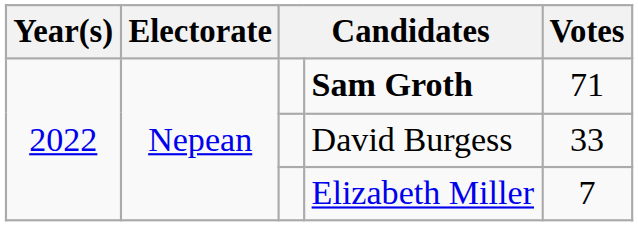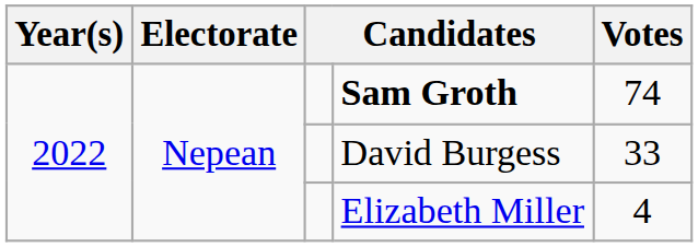 <table class="wikitable" style="float: right">
 <tr style="font-size: 96%;">
 <th>Year(s)</th>
 <th>Electorate</th>
 <th colspan=2>Candidates</th>
 <th>Votes</th>
 </tr>
 <tr>
 <td rowspan=3 align=center><a href='#'>2022</a></td>
 <td rowspan=3 align=center><a href='#'>Nepean</a></td>
 <td> </td>
 <td><strong>Sam Groth</strong></td>
-<td align=center>71</td>
+<td align=center>74</td>
 </tr>
 <tr>
 <td> </td>
 <td>David Burgess</td>
 <td align=center>33</td>
 </tr>
 <tr>
 <td></td>
 <td><a href='#'>Elizabeth Miller</a></td>
-<td align=center>7</td>
+<td align=center>4</td>
 </tr>
 </table>
